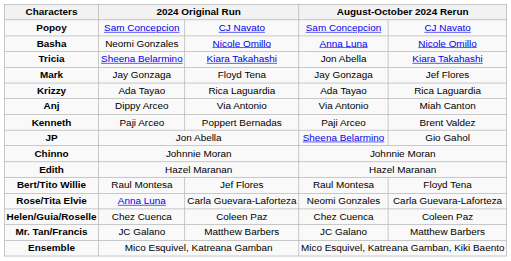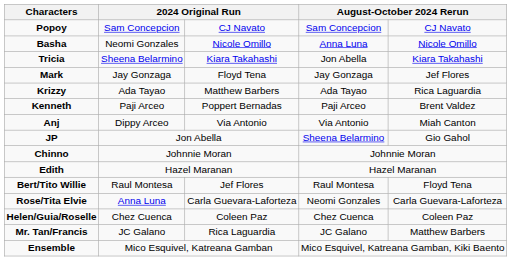 <table class="wikitable">
 <tr>
 <th>Characters</th>
 <th colspan="2">2024 Original Run</th>
 <th colspan="2">August-October 2024 Rerun</th>
 </tr>
 <tr>
 <td align="center"><strong>Popoy</strong></td>
 <td align="center"><a href='#'>Sam Concepcion</a></td>
 <td align="center"><a href='#'>CJ Navato</a></td>
 <td align="center"><a href='#'>Sam Concepcion</a></td>
 <td align="center"><a href='#'>CJ Navato</a></td>
 </tr>
 <tr>
 <td align="center"><strong>Basha</strong></td>
 <td align="center">Neomi Gonzales</td>
 <td align="center"><a href='#'>Nicole Omillo</a></td>
 <td align="center"><a href='#'>Anna Luna</a></td>
 <td align="center"><a href='#'>Nicole Omillo</a></td>
 </tr>
 <tr>
 <td align="center"><strong>Tricia</strong></td>
 <td align="center"><a href='#'>Sheena Belarmino</a></td>
 <td align="center"><a href='#'>Kiara Takahashi</a></td>
 <td align="center">Jon Abella</td>
 <td align="center"><a href='#'>Kiara Takahashi</a></td>
 </tr>
 <tr>
 <td align="center"><strong>Mark</strong></td>
 <td align="center">Jay Gonzaga</td>
 <td align="center">Floyd Tena</td>
 <td align="center">Jay Gonzaga</td>
 <td align="center">Jef Flores</td>
 </tr>
 <tr>
 <td align="center"><strong>Krizzy</strong></td>
 <td align="center">Ada Tayao</td>
-<td align="center">Rica Laguardia</td>
+<td align="center">Matthew Barbers</td>
 <td align="center">Ada Tayao</td>
 <td align="center">Rica Laguardia</td>
+</tr>
+<tr>
+<td align="center"><strong>Kenneth</strong></td>
+<td align="center">Paji Arceo</td>
+<td align="center">Poppert Bernadas</td>
+<td align="center">Paji Arceo</td>
+<td align="center">Brent Valdez</td>
 </tr>
 <tr>
 <td align="center"><strong>Anj</strong></td>
 <td align="center">Dippy Arceo</td>
 <td align="center">Via Antonio</td>
 <td align="center">Via Antonio</td>
 <td align="center">Miah Canton</td>
-</tr>
-<tr>
-<td align="center"><strong>Kenneth</strong></td>
-<td align="center">Paji Arceo</td>
-<td align="center">Poppert Bernadas</td>
-<td align="center">Paji Arceo</td>
-<td align="center">Brent Valdez</td>
 </tr>
 <tr>
 <td align="center"><strong>JP</strong></td>
 <td colspan="2" align="center">Jon Abella</td>
 <td align="center"><a href='#'>Sheena Belarmino</a></td>
 <td align="center">Gio Gahol</td>
 </tr>
 <tr>
 <td align="center"><strong>Chinno</strong></td>
 <td colspan="2" align="center">Johnnie Moran</td>
 <td colspan="2" align="center">Johnnie Moran</td>
 </tr>
 <tr>
 <td align="center"><strong>Edith</strong></td>
 <td colspan="2" align="center">Hazel Maranan</td>
 <td colspan="2" align="center">Hazel Maranan</td>
 </tr>
 <tr>
 <td align="center"><strong>Bert/Tito Willie</strong></td>
 <td align="center">Raul Montesa</td>
 <td align="center">Jef Flores</td>
 <td align="center">Raul Montesa</td>
 <td align="center">Floyd Tena</td>
 </tr>
 <tr>
 <td align="center"><strong>Rose/Tita Elvie</strong></td>
 <td align="center"><a href='#'>Anna Luna</a></td>
 <td align="center">Carla Guevara-Laforteza</td>
 <td align="center">Neomi Gonzales</td>
 <td align="center">Carla Guevara-Laforteza</td>
 </tr>
 <tr>
 <td align="center"><strong>Helen/Guia/Roselle</strong></td>
 <td align="center">Chez Cuenca</td>
 <td align="center">Coleen Paz</td>
 <td align="center">Chez Cuenca</td>
 <td align="center">Coleen Paz</td>
 </tr>
 <tr>
 <td align="center"><strong>Mr. Tan/Francis</strong></td>
 <td align="center">JC Galano</td>
-<td align="center">Matthew Barbers</td>
+<td align="center">Rica Laguardia</td>
 <td align="center">JC Galano</td>
 <td align="center">Matthew Barbers</td>
 </tr>
 <tr>
 <td align="center"><strong>Ensemble</strong></td>
 <td colspan="2" align="center">Mico Esquivel, Katreana Gamban</td>
 <td colspan="2" align="center">Mico Esquivel, Katreana Gamban, Kiki Baento</td>
 </tr>
 </table>
